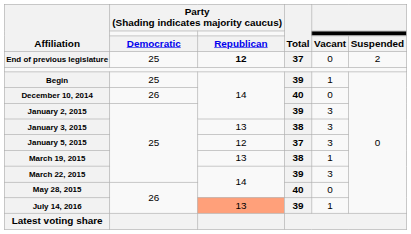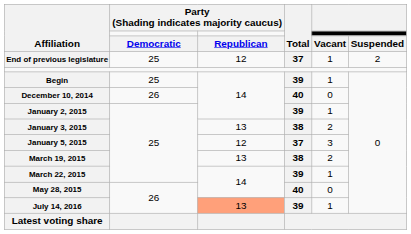 <table class="wikitable" style="text-align:center">
 <tr valign="bottom">
 <th scope="col" rowspan="3">Affiliation</th>
 <th scope="col" colspan="2">Party <div>(Shading indicates majority caucus)</div></th>
 <th scope="col" rowspan="3">Total</th>
 <th scope="col" colspan="2"></th>
 </tr>
 <tr style="height:5px">
 <td></td>
 <td></td>
 <td colspan="2" style="background:black"></td>
 </tr>
 <tr>
 <th><a href='#'>Democratic</a></th>
 <th><a href='#'>Republican</a></th>
 <th>Vacant</th>
 <th>Suspended</th>
 </tr>
 <tr>
 <th scope="row" style="white-space:nowrap; font-size:80%">End of previous legislature</th>
 <td>25</td>
-<td><strong>12</strong></td>
+<td>12</td>
 <th>37</th>
-<td>0</td>
+<td>1</td>
 <td>2</td>
 </tr>
 <tr>
 <td scope="row" colspan="6"></td>
 </tr>
 <tr>
 <th scope="row" style="white-space:nowrap; font-size:80%">Begin</th>
 <td>25</td>
 <td rowspan="3">14</td>
 <th>39</th>
 <td>1</td>
 <td rowspan="9">0</td>
 </tr>
 <tr>
 <th scope="row" style="white-space:nowrap; font-size:80%">December 10, 2014</th>
 <td>26</td>
 <th>40</th>
 <td>0</td>
 </tr>
 <tr>
 <th scope="row" style="white-space:nowrap; font-size:80%">January 2, 2015</th>
 <td rowspan="5" >25</td>
 <th>39</th>
-<td>3</td>
+<td>1</td>
 </tr>
 <tr>
 <th scope="row" style="white-space:nowrap; font-size:80%">January 3, 2015</th>
 <td>13</td>
 <th>38</th>
-<td>3</td>
+<td>2</td>
 </tr>
 <tr>
 <th scope="row" style="white-space:nowrap; font-size:80%">January 5, 2015</th>
 <td>12</td>
 <th>37</th>
 <td>3</td>
 </tr>
 <tr>
 <th scope="row" style="white-space:nowrap; font-size:80%">March 19, 2015</th>
 <td>13</td>
 <th>38</th>
-<td>1</td>
+<td>2</td>
 </tr>
 <tr>
 <th scope="row" style="white-space:nowrap; font-size:80%">March 22, 2015</th>
 <td rowspan="2">14</td>
 <th>39</th>
-<td>3</td>
+<td>1</td>
 </tr>
 <tr>
 <th scope="row" style="white-space:nowrap; font-size:80%">May 28, 2015</th>
 <td rowspan="2" >26</td>
 <th>40</th>
 <td>0</td>
 </tr>
 <tr>
 <th scope="row" style="white-space:nowrap; font-size:80%">July 14, 2016</th>
 <td style="background: lightsalmon;">13</td>
 <th>39</th>
 <td>1</td>
 </tr>
 <tr>
 <th scope="row">Latest voting share</th>
 <th></th>
 <th></th>
 <th colspan="3"></th>
 </tr>
 </table>
